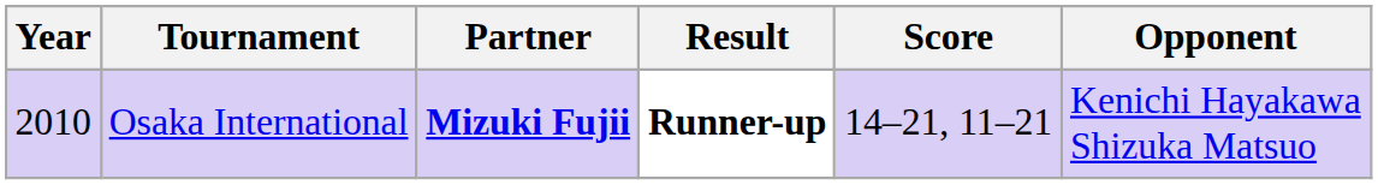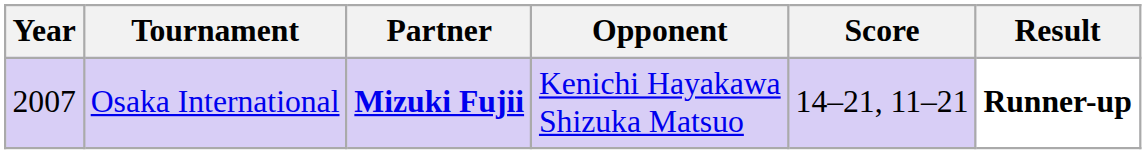 <table class="sortable wikitable" style="font-size: 90%;">
 <tr>
 <th>Year</th>
 <th>Tournament</th>
 <th>Partner</th>
+<th>Opponent</th>
+<th>Score</th>
 <th>Result</th>
-<th>Score</th>
-<th>Opponent</th>
 </tr>
 <tr style="background:#D8CEF6">
-<td align="center">2010</td>
+<td align="center">2007</td>
 <td align="left"><a href='#'>Osaka International</a></td>
 <td align="left"><strong> <a href='#'>Mizuki Fujii</a></strong></td>
+<td align="left"> <a href='#'>Kenichi Hayakawa</a><br> <a href='#'>Shizuka Matsuo</a></td>
+<td align="left">14–21, 11–21</td>
 <td style="text-align:left; background:white"> <strong>Runner-up</strong></td>
-<td align="left">14–21, 11–21</td>
-<td align="left"> <a href='#'>Kenichi Hayakawa</a><br> <a href='#'>Shizuka Matsuo</a></td>
 </tr>
 </table>
